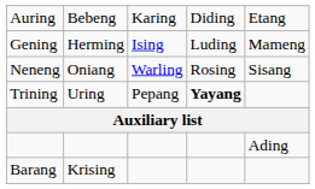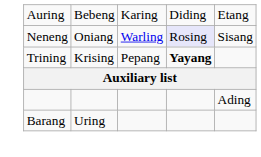 <table class="wikitable" align=right>
 <tr>
 <td>Auring</td>
 <td>Bebeng</td>
 <td>Karing</td>
 <td>Diding</td>
 <td>Etang</td>
 </tr>
 <tr>
-<td>Gening</td>
-<td>Herming</td>
-<td><a href='#'>Ising</a></td>
-<td>Luding</td>
-<td>Mameng</td>
-</tr>
-<tr>
 <td>Neneng</td>
 <td>Oniang</td>
 <td><a href='#'>Warling</a></td>
-<td>Rosing</td>
+<td style="background: lavender;">Rosing</td>
 <td>Sisang</td>
 </tr>
 <tr>
 <td>Trining</td>
-<td>Uring</td>
+<td>Krising</td>
 <td>Pepang</td>
 <td><strong>Yayang</strong></td>
 <td></td>
 </tr>
 <tr>
 <th colspan=5>Auxiliary list</th>
 </tr>
 <tr>
 <td></td>
 <td></td>
 <td></td>
 <td></td>
 <td>Ading</td>
 </tr>
 <tr>
 <td>Barang</td>
-<td>Krising</td>
+<td>Uring</td>
 <td></td>
 <td></td>
 <td></td>
 </tr>
 </table>
